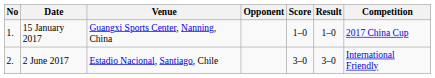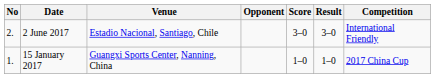 <table class="wikitable" style="font-size:85%;">
 <tr>
 <th>No</th>
 <th>Date</th>
 <th>Venue</th>
 <th>Opponent</th>
 <th>Score</th>
 <th>Result</th>
 <th>Competition</th>
 </tr>
 <tr>
+<td>2.</td>
+<td>2 June 2017</td>
+<td><a href='#'>Estadio Nacional</a>, <a href='#'>Santiago</a>, Chile</td>
+<td></td>
+<td align=center>3–0</td>
+<td align=center>3–0</td>
+<td><a href='#'>International Friendly</a></td>
+</tr>
+<tr>
 <td>1.</td>
 <td>15 January 2017</td>
 <td><a href='#'>Guangxi Sports Center</a>, <a href='#'>Nanning</a>, China</td>
 <td></td>
 <td align=center>1–0</td>
 <td align=center>1–0</td>
 <td><a href='#'>2017 China Cup</a></td>
 </tr>
-<tr>
-<td>2.</td>
-<td>2 June 2017</td>
-<td><a href='#'>Estadio Nacional</a>, <a href='#'>Santiago</a>, Chile</td>
-<td></td>
-<td align=center>3–0</td>
-<td align=center>3–0</td>
-<td><a href='#'>International Friendly</a></td>
-</tr>
 </table>
